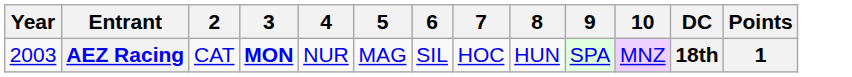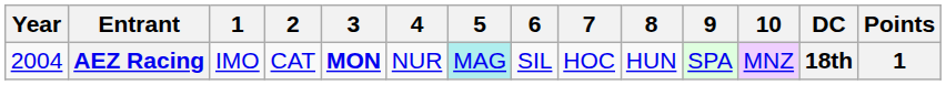 <table class="wikitable" style="text-align:center; font-size:90%">
 <tr>
 <th>Year</th>
 <th>Entrant</th>
+<th>1</th>
 <th>2</th>
 <th>3</th>
 <th>4</th>
 <th>5</th>
 <th>6</th>
 <th>7</th>
 <th>8</th>
 <th>9</th>
 <th>10</th>
 <th>DC</th>
 <th>Points</th>
 </tr>
 <tr>
-<td><a href='#'>2003</a></td>
+<td><a href='#'>2004</a></td>
 <th><a href='#'>AEZ Racing</a></th>
+<td><a href='#'>IMO</a></td>
 <td><a href='#'>CAT</a></td>
 <td><strong><a href='#'>MON</a></strong></td>
 <td><a href='#'>NUR</a></td>
-<td><a href='#'>MAG</a></td>
+<td style="background: paleturquoise;"><a href='#'>MAG</a></td>
 <td><a href='#'>SIL</a></td>
 <td><a href='#'>HOC</a></td>
 <td><a href='#'>HUN</a></td>
 <td style="background:#DFFFDF;"><a href='#'>SPA</a><br></td>
 <td style="background:#EFCFFF;"><a href='#'>MNZ</a><br></td>
 <th>18th</th>
 <th>1</th>
 </tr>
 </table>
